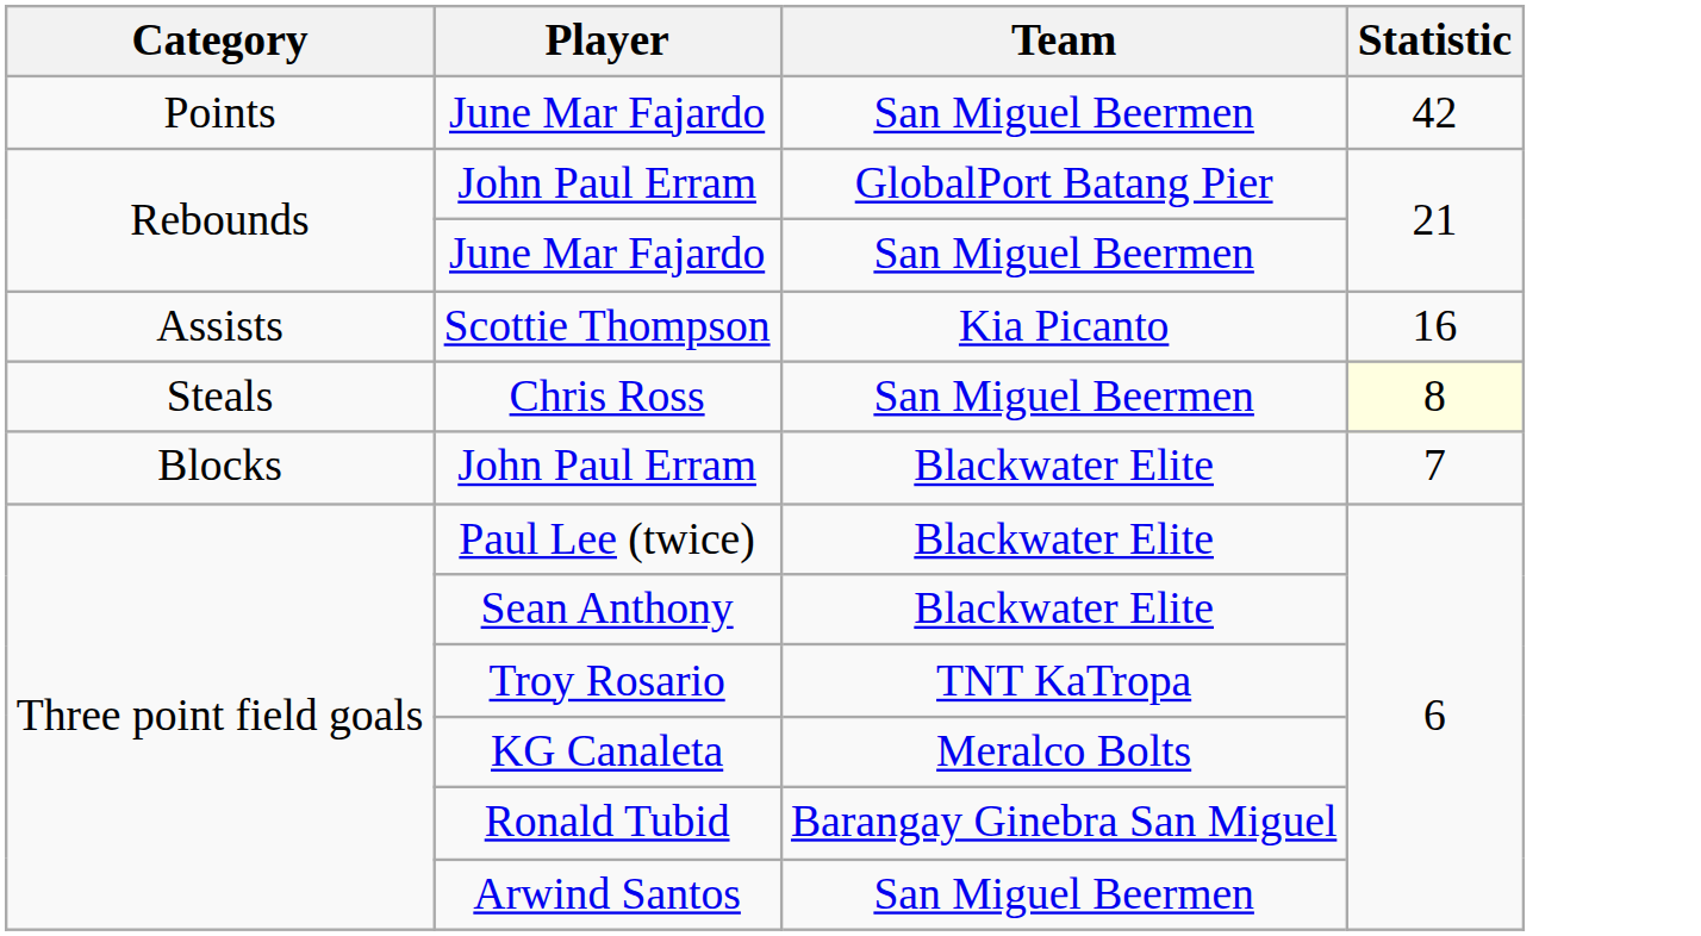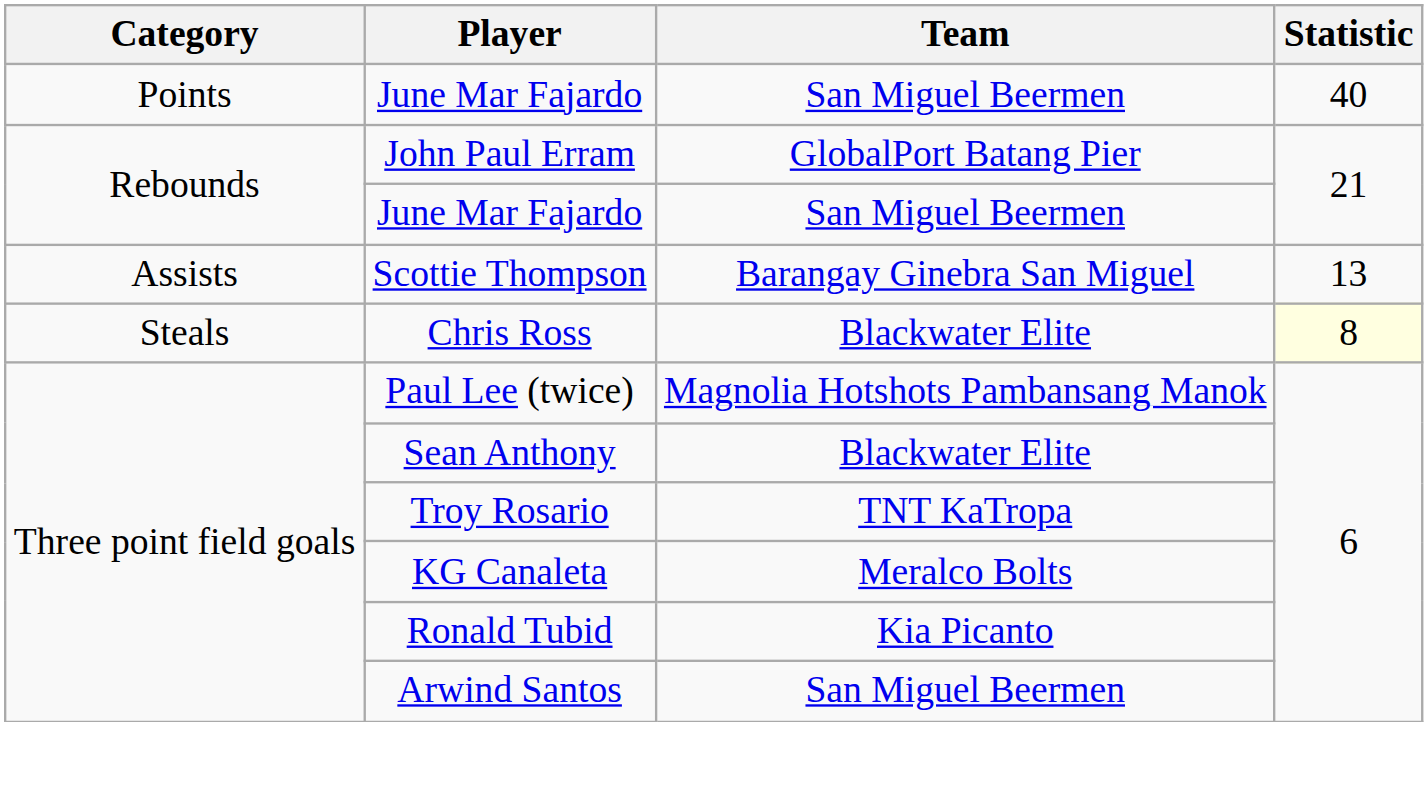 <table class="wikitable" style="text-align:center">
 <tr>
 <th>Category</th>
 <th>Player</th>
 <th>Team</th>
 <th>Statistic</th>
 </tr>
 <tr>
 <td>Points</td>
 <td><a href='#'>June Mar Fajardo</a></td>
 <td><a href='#'>San Miguel Beermen</a></td>
-<td>42</td>
+<td>40</td>
 </tr>
 <tr>
 <td rowspan=2>Rebounds</td>
 <td><a href='#'>John Paul Erram</a></td>
 <td><a href='#'>GlobalPort Batang Pier</a></td>
 <td rowspan=2>21</td>
 </tr>
 <tr>
 <td><a href='#'>June Mar Fajardo</a></td>
 <td><a href='#'>San Miguel Beermen</a></td>
 </tr>
 <tr>
 <td>Assists</td>
 <td><a href='#'>Scottie Thompson</a></td>
-<td><a href='#'>Kia Picanto</a></td>
-<td>16</td>
+<td><a href='#'>Barangay Ginebra San Miguel</a></td>
+<td>13</td>
 </tr>
 <tr>
 <td>Steals</td>
 <td><a href='#'>Chris Ross</a></td>
-<td><a href='#'>San Miguel Beermen</a></td>
+<td><a href='#'>Blackwater Elite</a></td>
 <td style="background: lightyellow;">8</td>
-</tr>
-<tr>
-<td>Blocks</td>
-<td><a href='#'>John Paul Erram</a></td>
-<td><a href='#'>Blackwater Elite</a></td>
-<td>7</td>
 </tr>
 <tr>
 <td rowspan=6>Three point field goals</td>
 <td><a href='#'>Paul Lee</a> (twice)</td>
-<td><a href='#'>Blackwater Elite</a></td>
+<td><a href='#'>Magnolia Hotshots Pambansang Manok</a></td>
 <td rowspan=6>6</td>
 </tr>
 <tr>
 <td><a href='#'>Sean Anthony</a></td>
 <td><a href='#'>Blackwater Elite</a></td>
 </tr>
 <tr>
 <td><a href='#'>Troy Rosario</a></td>
 <td><a href='#'>TNT KaTropa</a></td>
 </tr>
 <tr>
 <td><a href='#'>KG Canaleta</a></td>
 <td><a href='#'>Meralco Bolts</a></td>
 </tr>
 <tr>
 <td><a href='#'>Ronald Tubid</a></td>
-<td><a href='#'>Barangay Ginebra San Miguel</a></td>
+<td><a href='#'>Kia Picanto</a></td>
 </tr>
 <tr>
 <td><a href='#'>Arwind Santos</a></td>
 <td><a href='#'>San Miguel Beermen</a></td>
 </tr>
 </table>
